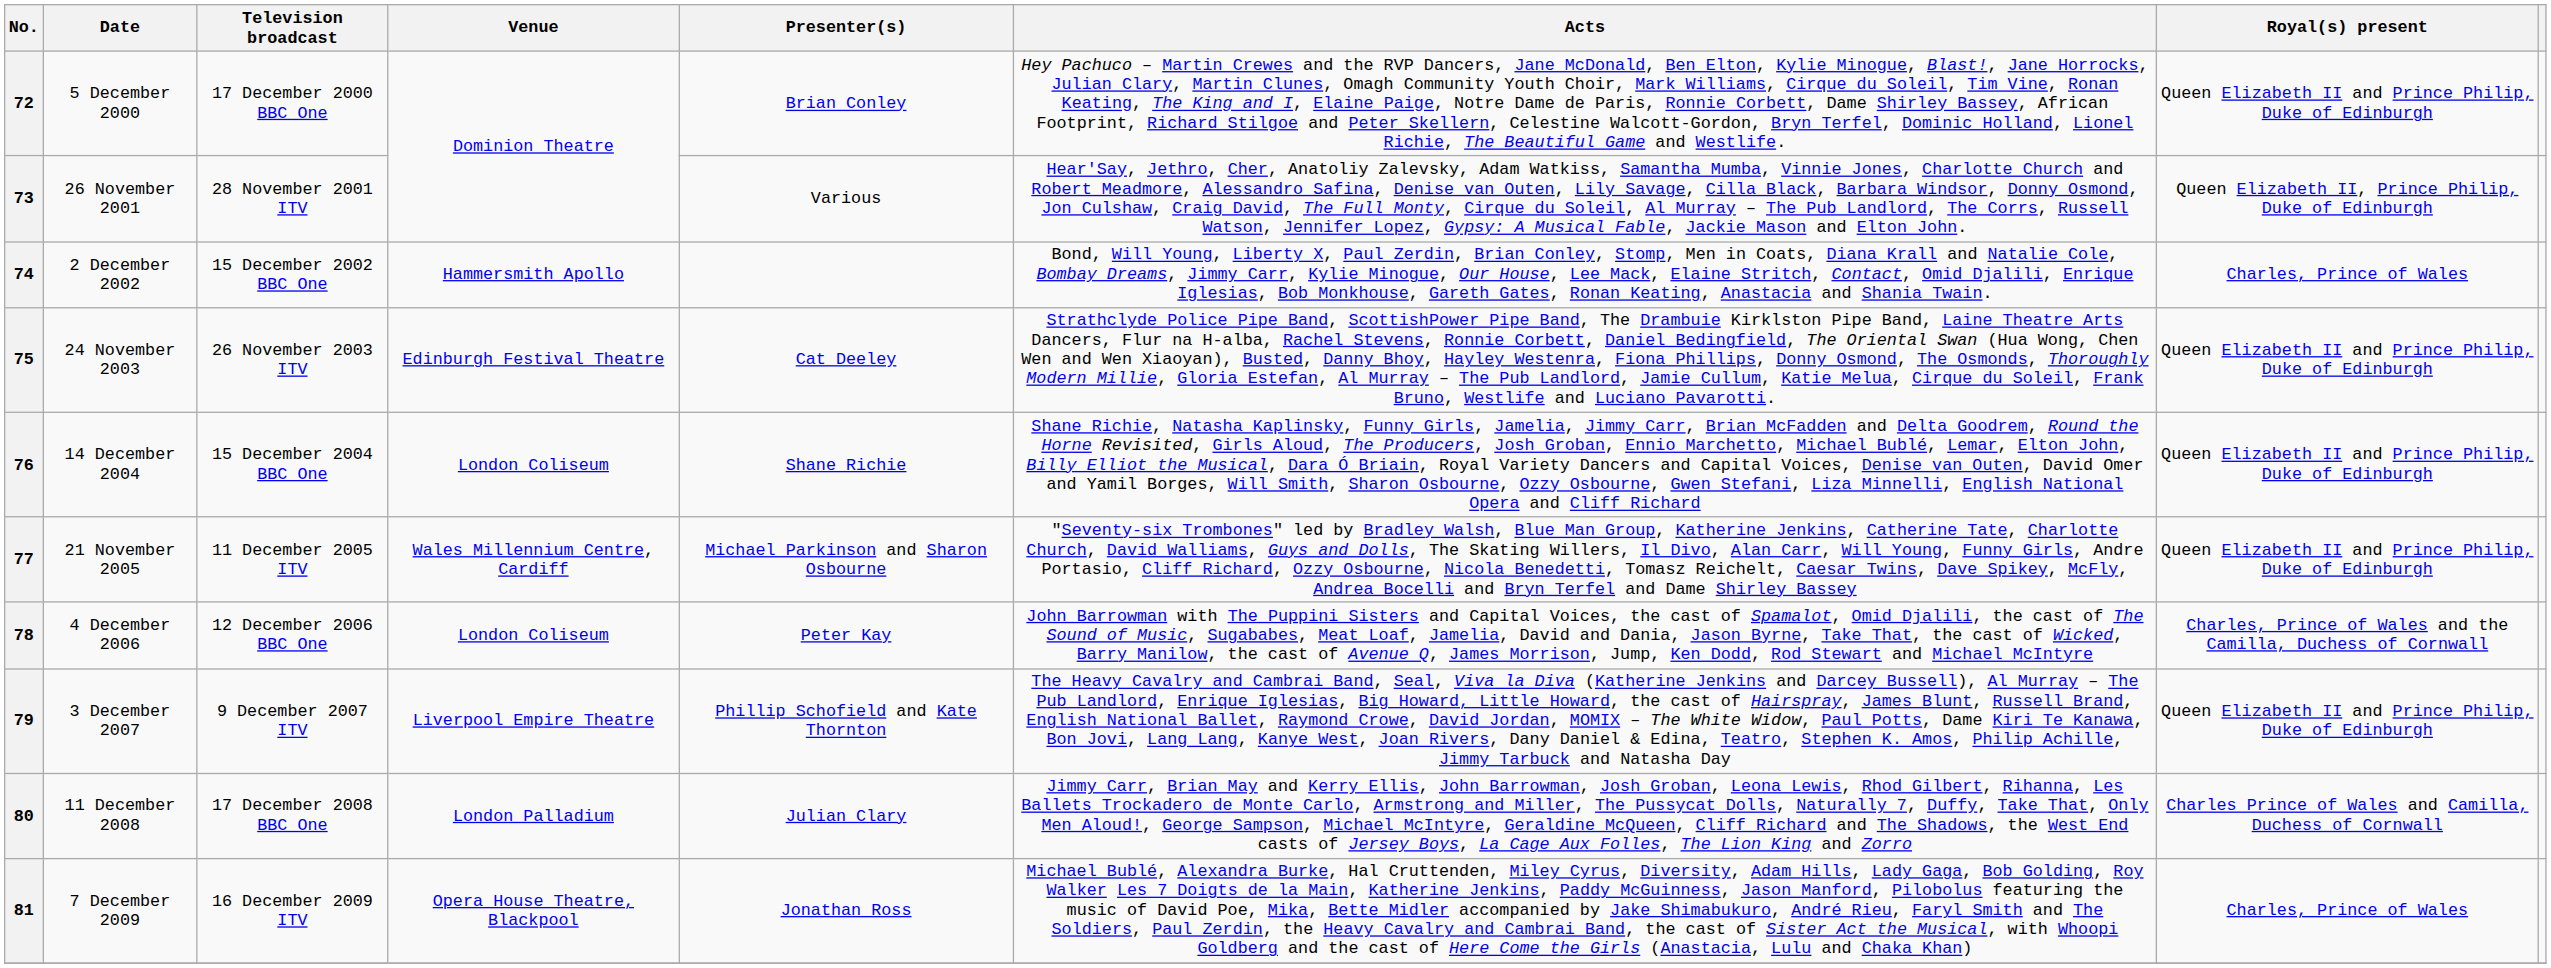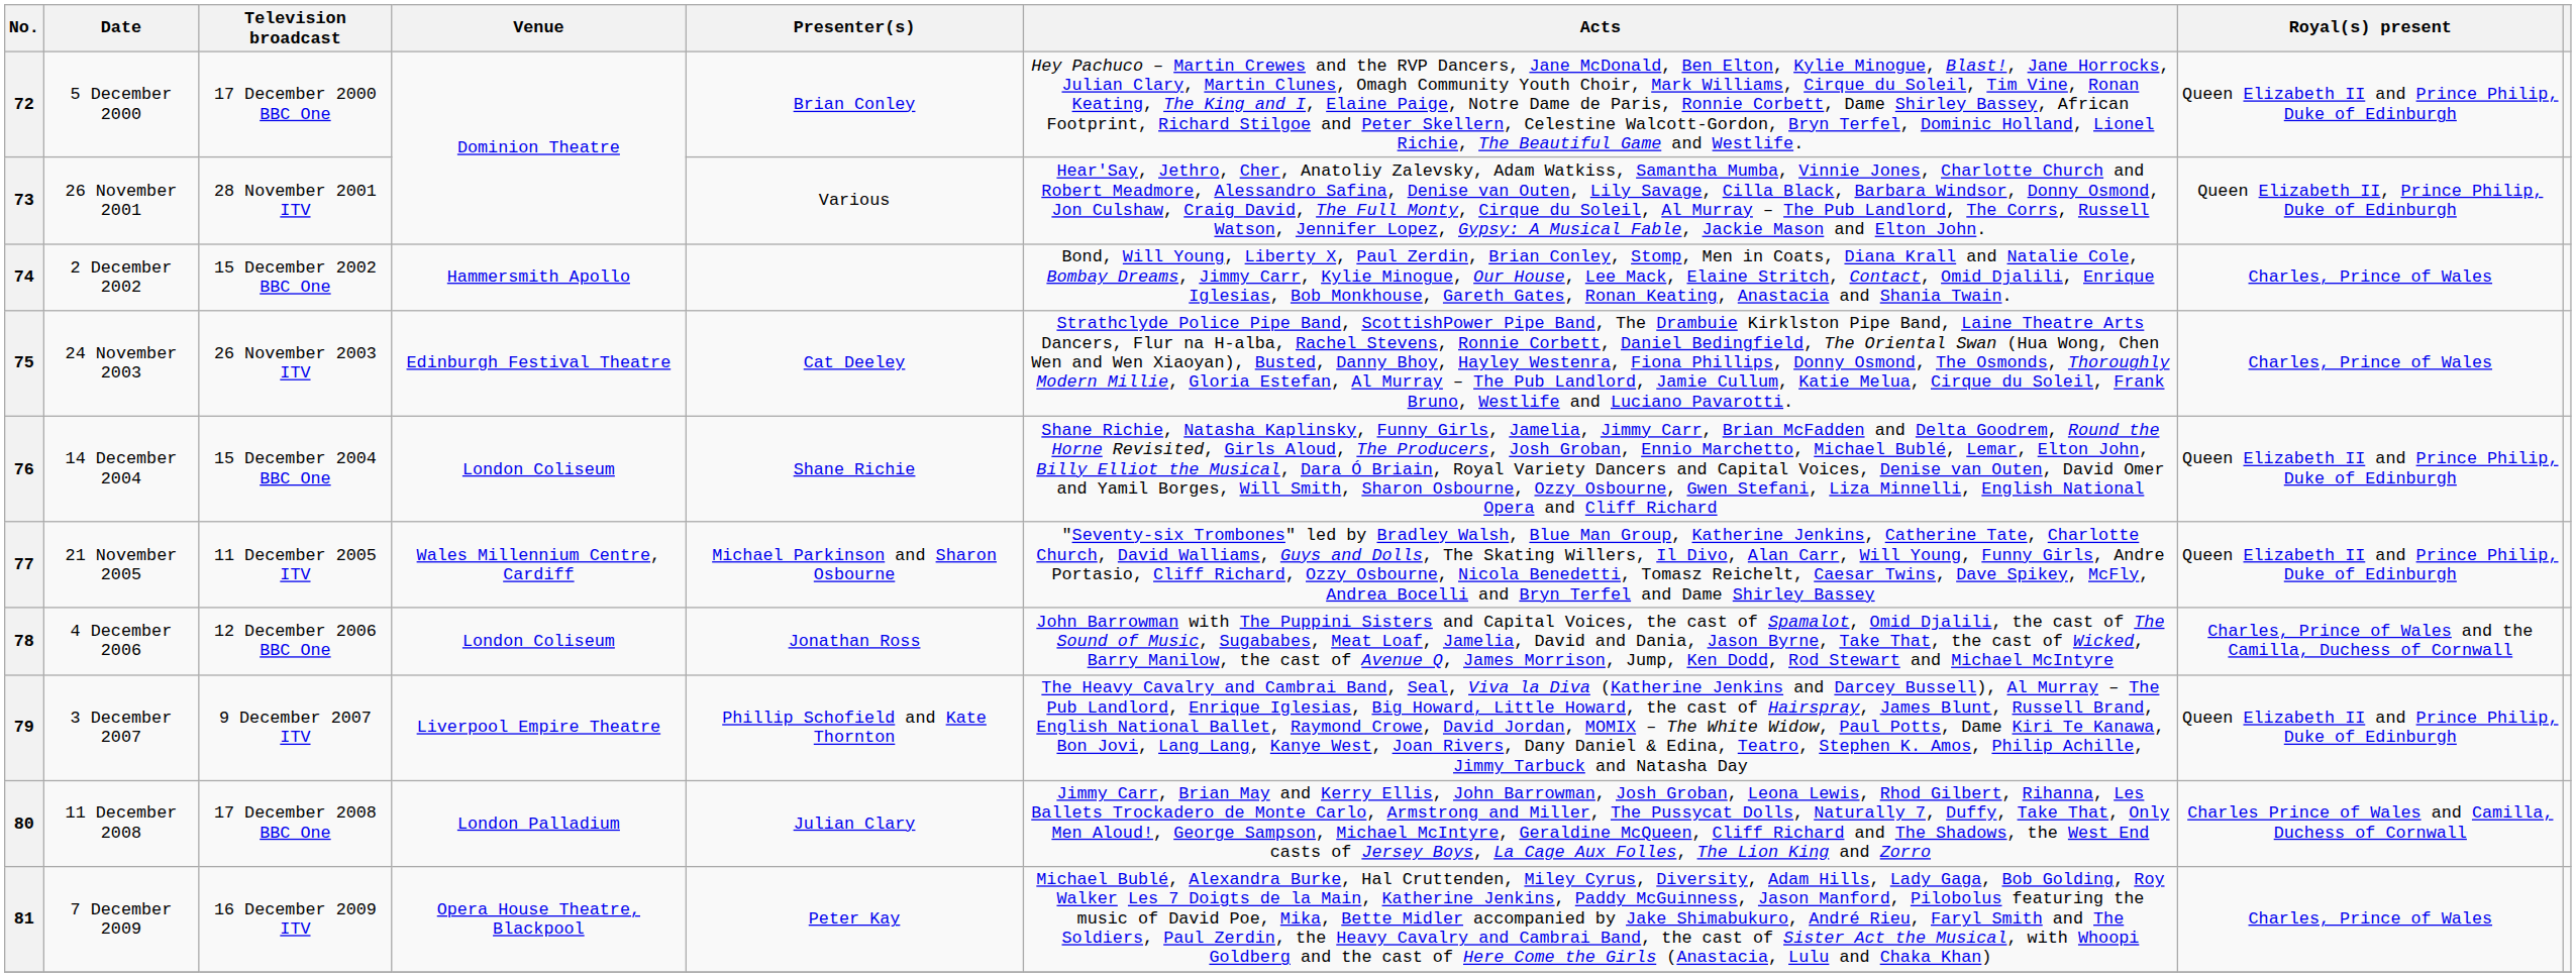 <table class="wikitable" border="1" style="text-align:center">
 <tr>
 <th>No.</th>
 <th>Date</th>
 <th>Television broadcast</th>
 <th>Venue</th>
 <th>Presenter(s)</th>
 <th width=45%>Acts</th>
 <th width=15%>Royal(s) present</th>
 <th></th>
 </tr>
 <tr>
 <th>72</th>
 <td>5 December 2000</td>
 <td>17 December 2000<br><a href='#'>BBC One</a></td>
 <td rowspan="2"><a href='#'>Dominion Theatre</a></td>
 <td><a href='#'>Brian Conley</a></td>
 <td><em>Hey Pachuco</em> – <a href='#'>Martin Crewes</a> and the RVP Dancers, <a href='#'>Jane McDonald</a>, <a href='#'>Ben Elton</a>, <a href='#'>Kylie Minogue</a>, <em><a href='#'>Blast!</a></em>, <a href='#'>Jane Horrocks</a>, <a href='#'>Julian Clary</a>, <a href='#'>Martin Clunes</a>, Omagh Community Youth Choir, <a href='#'>Mark Williams</a>, <a href='#'>Cirque du Soleil</a>, <a href='#'>Tim Vine</a>, <a href='#'>Ronan Keating</a>, <em><a href='#'>The King and I</a></em>, <a href='#'>Elaine Paige</a>, Notre Dame de Paris, <a href='#'>Ronnie Corbett</a>, Dame <a href='#'>Shirley Bassey</a>, African Footprint, <a href='#'>Richard Stilgoe</a> and <a href='#'>Peter Skellern</a>, Celestine Walcott-Gordon, <a href='#'>Bryn Terfel</a>, <a href='#'>Dominic Holland</a>, <a href='#'>Lionel Richie</a>, <em><a href='#'>The Beautiful Game</a></em> and <a href='#'>Westlife</a>.</td>
 <td>Queen <a href='#'>Elizabeth II</a> and <a href='#'>Prince Philip, Duke of Edinburgh</a></td>
 <td></td>
 </tr>
 <tr>
 <th>73</th>
 <td>26 November 2001</td>
 <td>28 November 2001<br><a href='#'>ITV</a></td>
 <td>Various</td>
 <td><a href='#'>Hear'Say</a>, <a href='#'>Jethro</a>, <a href='#'>Cher</a>, Anatoliy Zalevsky, Adam Watkiss, <a href='#'>Samantha Mumba</a>, <a href='#'>Vinnie Jones</a>, <a href='#'>Charlotte Church</a> and <a href='#'>Robert Meadmore</a>, <a href='#'>Alessandro Safina</a>, <a href='#'>Denise van Outen</a>, <a href='#'>Lily Savage</a>, <a href='#'>Cilla Black</a>, <a href='#'>Barbara Windsor</a>, <a href='#'>Donny Osmond</a>, <a href='#'>Jon Culshaw</a>, <a href='#'>Craig David</a>, <em><a href='#'>The Full Monty</a></em>, <a href='#'>Cirque du Soleil</a>, <a href='#'>Al Murray</a> – <a href='#'>The Pub Landlord</a>, <a href='#'>The Corrs</a>, <a href='#'>Russell Watson</a>, <a href='#'>Jennifer Lopez</a>, <em><a href='#'>Gypsy: A Musical Fable</a></em>, <a href='#'>Jackie Mason</a> and <a href='#'>Elton John</a>.</td>
 <td>Queen <a href='#'>Elizabeth II</a>, <a href='#'>Prince Philip, Duke of Edinburgh</a></td>
 <td></td>
 </tr>
 <tr>
 <th>74</th>
 <td>2 December 2002</td>
 <td>15 December 2002<br><a href='#'>BBC One</a></td>
 <td><a href='#'>Hammersmith Apollo</a></td>
 <td></td>
 <td>Bond, <a href='#'>Will Young</a>, <a href='#'>Liberty X</a>, <a href='#'>Paul Zerdin</a>, <a href='#'>Brian Conley</a>, <a href='#'>Stomp</a>, Men in Coats, <a href='#'>Diana Krall</a> and <a href='#'>Natalie Cole</a>, <em><a href='#'>Bombay Dreams</a></em>, <a href='#'>Jimmy Carr</a>, <a href='#'>Kylie Minogue</a>, <em><a href='#'>Our House</a></em>, <a href='#'>Lee Mack</a>, <a href='#'>Elaine Stritch</a>, <em><a href='#'>Contact</a></em>, <a href='#'>Omid Djalili</a>, <a href='#'>Enrique Iglesias</a>, <a href='#'>Bob Monkhouse</a>, <a href='#'>Gareth Gates</a>, <a href='#'>Ronan Keating</a>, <a href='#'>Anastacia</a> and <a href='#'>Shania Twain</a>.</td>
 <td><a href='#'>Charles, Prince of Wales</a></td>
 <td></td>
 </tr>
 <tr>
 <th>75</th>
 <td>24 November 2003</td>
 <td>26 November 2003<br><a href='#'>ITV</a></td>
 <td><a href='#'>Edinburgh Festival Theatre</a></td>
 <td><a href='#'>Cat Deeley</a></td>
 <td><a href='#'>Strathclyde Police Pipe Band</a>, <a href='#'>ScottishPower Pipe Band</a>, The <a href='#'>Drambuie</a> Kirklston Pipe Band, <a href='#'>Laine Theatre Arts</a> Dancers, Flur na H-alba, <a href='#'>Rachel Stevens</a>, <a href='#'>Ronnie Corbett</a>, <a href='#'>Daniel Bedingfield</a>, <em>The Oriental Swan</em> (Hua Wong, Chen Wen and Wen Xiaoyan), <a href='#'>Busted</a>, <a href='#'>Danny Bhoy</a>, <a href='#'>Hayley Westenra</a>, <a href='#'>Fiona Phillips</a>, <a href='#'>Donny Osmond</a>, <a href='#'>The Osmonds</a>, <em><a href='#'>Thoroughly Modern Millie</a></em>, <a href='#'>Gloria Estefan</a>, <a href='#'>Al Murray</a> – <a href='#'>The Pub Landlord</a>, <a href='#'>Jamie Cullum</a>, <a href='#'>Katie Melua</a>, <a href='#'>Cirque du Soleil</a>, <a href='#'>Frank Bruno</a>, <a href='#'>Westlife</a> and <a href='#'>Luciano Pavarotti</a>.</td>
-<td>Queen <a href='#'>Elizabeth II</a> and <a href='#'>Prince Philip, Duke of Edinburgh</a></td>
+<td><a href='#'>Charles, Prince of Wales</a></td>
 <td></td>
 </tr>
 <tr>
 <th>76</th>
 <td>14 December 2004</td>
 <td>15 December 2004<br><a href='#'>BBC One</a></td>
 <td><a href='#'>London Coliseum</a></td>
 <td><a href='#'>Shane Richie</a></td>
 <td><a href='#'>Shane Richie</a>, <a href='#'>Natasha Kaplinsky</a>, <a href='#'>Funny Girls</a>, <a href='#'>Jamelia</a>, <a href='#'>Jimmy Carr</a>, <a href='#'>Brian McFadden</a> and <a href='#'>Delta Goodrem</a>, <em><a href='#'>Round the Horne</a> Revisited</em>, <a href='#'>Girls Aloud</a>, <em><a href='#'>The Producers</a></em>, <a href='#'>Josh Groban</a>, <a href='#'>Ennio Marchetto</a>, <a href='#'>Michael Bublé</a>, <a href='#'>Lemar</a>, <a href='#'>Elton John</a>, <em><a href='#'>Billy Elliot the Musical</a></em>, <a href='#'>Dara Ó Briain</a>, Royal Variety Dancers and Capital Voices, <a href='#'>Denise van Outen</a>, David Omer and Yamil Borges, <a href='#'>Will Smith</a>, <a href='#'>Sharon Osbourne</a>, <a href='#'>Ozzy Osbourne</a>, <a href='#'>Gwen Stefani</a>, <a href='#'>Liza Minnelli</a>, <a href='#'>English National Opera</a> and <a href='#'>Cliff Richard</a></td>
 <td>Queen <a href='#'>Elizabeth II</a> and <a href='#'>Prince Philip, Duke of Edinburgh</a></td>
 <td></td>
 </tr>
 <tr>
 <th>77</th>
 <td>21 November 2005</td>
 <td>11 December 2005<br><a href='#'>ITV</a></td>
 <td><a href='#'>Wales Millennium Centre</a>, <a href='#'>Cardiff</a></td>
 <td><a href='#'>Michael Parkinson</a> and <a href='#'>Sharon Osbourne</a></td>
 <td>"<a href='#'>Seventy-six Trombones</a>" led by <a href='#'>Bradley Walsh</a>, <a href='#'>Blue Man Group</a>, <a href='#'>Katherine Jenkins</a>, <a href='#'>Catherine Tate</a>, <a href='#'>Charlotte Church</a>, <a href='#'>David Walliams</a>, <em><a href='#'>Guys and Dolls</a></em>, The Skating Willers, <a href='#'>Il Divo</a>, <a href='#'>Alan Carr</a>, <a href='#'>Will Young</a>, <a href='#'>Funny Girls</a>, Andre Portasio, <a href='#'>Cliff Richard</a>, <a href='#'>Ozzy Osbourne</a>, <a href='#'>Nicola Benedetti</a>, Tomasz Reichelt, <a href='#'>Caesar Twins</a>, <a href='#'>Dave Spikey</a>, <a href='#'>McFly</a>, <a href='#'>Andrea Bocelli</a> and <a href='#'>Bryn Terfel</a> and Dame <a href='#'>Shirley Bassey</a></td>
 <td>Queen <a href='#'>Elizabeth II</a> and <a href='#'>Prince Philip, Duke of Edinburgh</a></td>
 <td></td>
 </tr>
 <tr>
 <th>78</th>
 <td>4 December 2006</td>
 <td>12 December 2006<br><a href='#'>BBC One</a></td>
 <td><a href='#'>London Coliseum</a></td>
-<td><a href='#'>Peter Kay</a></td>
+<td><a href='#'>Jonathan Ross</a></td>
 <td><a href='#'>John Barrowman</a> with <a href='#'>The Puppini Sisters</a> and Capital Voices, the cast of <em><a href='#'>Spamalot</a></em>, <a href='#'>Omid Djalili</a>, the cast of <em><a href='#'>The Sound of Music</a></em>, <a href='#'>Sugababes</a>, <a href='#'>Meat Loaf</a>, <a href='#'>Jamelia</a>, David and Dania, <a href='#'>Jason Byrne</a>, <a href='#'>Take That</a>, the cast of <em><a href='#'>Wicked</a></em>, <a href='#'>Barry Manilow</a>, the cast of <em><a href='#'>Avenue Q</a></em>, <a href='#'>James Morrison</a>, Jump, <a href='#'>Ken Dodd</a>, <a href='#'>Rod Stewart</a> and <a href='#'>Michael McIntyre</a></td>
 <td><a href='#'>Charles, Prince of Wales</a> and the <a href='#'>Camilla, Duchess of Cornwall</a></td>
 <td></td>
 </tr>
 <tr>
 <th>79</th>
 <td>3 December 2007</td>
 <td>9 December 2007<br><a href='#'>ITV</a></td>
 <td><a href='#'>Liverpool Empire Theatre</a></td>
 <td><a href='#'>Phillip Schofield</a> and <a href='#'>Kate Thornton</a></td>
 <td><a href='#'>The Heavy Cavalry and Cambrai Band</a>, <a href='#'>Seal</a>, <a href='#'><em>Viva la Diva</em></a> (<a href='#'>Katherine Jenkins</a> and <a href='#'>Darcey Bussell</a>), <a href='#'>Al Murray</a> – <a href='#'>The Pub Landlord</a>, <a href='#'>Enrique Iglesias</a>, <a href='#'>Big Howard, Little Howard</a>, the cast of <em><a href='#'>Hairspray</a></em>, <a href='#'>James Blunt</a>, <a href='#'>Russell Brand</a>, <a href='#'>English National Ballet</a>, <a href='#'>Raymond Crowe</a>, <a href='#'>David Jordan</a>, <a href='#'>MOMIX</a> – <em>The White Widow</em>, <a href='#'>Paul Potts</a>, Dame <a href='#'>Kiri Te Kanawa</a>, <a href='#'>Bon Jovi</a>, <a href='#'>Lang Lang</a>, <a href='#'>Kanye West</a>, <a href='#'>Joan Rivers</a>, Dany Daniel & Edina, <a href='#'>Teatro</a>, <a href='#'>Stephen K. Amos</a>, <a href='#'>Philip Achille</a>, <a href='#'>Jimmy Tarbuck</a> and Natasha Day</td>
 <td>Queen <a href='#'>Elizabeth II</a> and <a href='#'>Prince Philip, Duke of Edinburgh</a></td>
 <td></td>
 </tr>
 <tr>
 <th>80</th>
 <td>11 December 2008</td>
 <td>17 December 2008<br><a href='#'>BBC One</a></td>
 <td><a href='#'>London Palladium</a></td>
 <td><a href='#'>Julian Clary</a></td>
 <td><a href='#'>Jimmy Carr</a>, <a href='#'>Brian May</a> and <a href='#'>Kerry Ellis</a>, <a href='#'>John Barrowman</a>, <a href='#'>Josh Groban</a>, <a href='#'>Leona Lewis</a>, <a href='#'>Rhod Gilbert</a>, <a href='#'>Rihanna</a>, <a href='#'>Les Ballets Trockadero de Monte Carlo</a>, <a href='#'>Armstrong and Miller</a>, <a href='#'>The Pussycat Dolls</a>, <a href='#'>Naturally 7</a>, <a href='#'>Duffy</a>, <a href='#'>Take That</a>, <a href='#'>Only Men Aloud!</a>, <a href='#'>George Sampson</a>, <a href='#'>Michael McIntyre</a>, <a href='#'>Geraldine McQueen</a>, <a href='#'>Cliff Richard</a> and <a href='#'>The Shadows</a>, the <a href='#'>West End</a> casts of <em><a href='#'>Jersey Boys</a></em>, <em><a href='#'>La Cage Aux Folles</a></em>, <em><a href='#'>The Lion King</a></em> and <em><a href='#'>Zorro</a></em></td>
 <td><a href='#'>Charles Prince of Wales</a> and <a href='#'>Camilla, Duchess of Cornwall</a></td>
 <td></td>
 </tr>
 <tr>
 <th>81</th>
 <td>7 December 2009</td>
 <td>16 December 2009<br><a href='#'>ITV</a></td>
 <td><a href='#'>Opera House Theatre, Blackpool</a></td>
-<td><a href='#'>Jonathan Ross</a></td>
+<td><a href='#'>Peter Kay</a></td>
 <td><a href='#'>Michael Bublé</a>, <a href='#'>Alexandra Burke</a>, Hal Cruttenden, <a href='#'>Miley Cyrus</a>, <a href='#'>Diversity</a>, <a href='#'>Adam Hills</a>, <a href='#'>Lady Gaga</a>, <a href='#'>Bob Golding</a>, <a href='#'>Roy Walker</a> <a href='#'>Les 7 Doigts de la Main</a>, <a href='#'>Katherine Jenkins</a>, <a href='#'>Paddy McGuinness</a>, <a href='#'>Jason Manford</a>, <a href='#'>Pilobolus</a> featuring the music of David Poe, <a href='#'>Mika</a>, <a href='#'>Bette Midler</a> accompanied by <a href='#'>Jake Shimabukuro</a>, <a href='#'>André Rieu</a>, <a href='#'>Faryl Smith</a> and <a href='#'>The Soldiers</a>, <a href='#'>Paul Zerdin</a>, the <a href='#'>Heavy Cavalry and Cambrai Band</a>, the cast of <em><a href='#'>Sister Act the Musical</a></em>, with <a href='#'>Whoopi Goldberg</a> and the cast of <em><a href='#'>Here Come the Girls</a></em> (<a href='#'>Anastacia</a>, <a href='#'>Lulu</a> and <a href='#'>Chaka Khan</a>)</td>
 <td><a href='#'>Charles, Prince of Wales</a></td>
 <td></td>
 </tr>
 <tr>
 </tr>
 </table>
